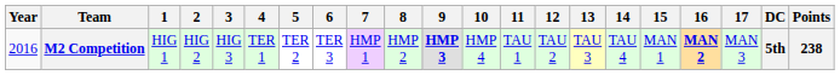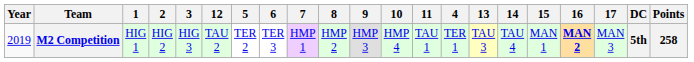 <table class="wikitable" style="text-align:center; font-size:85%">
 <tr>
 <th>Year</th>
 <th>Team</th>
 <th>1</th>
 <th>2</th>
 <th>3</th>
-<th>4</th>
+<th>12</th>
 <th>5</th>
 <th>6</th>
 <th>7</th>
 <th>8</th>
 <th>9</th>
 <th>10</th>
 <th>11</th>
-<th>12</th>
+<th>4</th>
 <th>13</th>
 <th>14</th>
 <th>15</th>
 <th>16</th>
 <th>17</th>
 <th>DC</th>
 <th>Points</th>
 </tr>
 <tr>
-<td><a href='#'>2016</a></td>
+<td><a href='#'>2019</a></td>
 <th nowrap><a href='#'>M2 Competition</a></th>
 <td style="background:#DFFFDF;"><a href='#'>HIG<br>1</a><br></td>
 <td style="background:#DFFFDF;"><a href='#'>HIG<br>2</a><br></td>
 <td style="background:#DFFFDF;"><a href='#'>HIG<br>3</a><br></td>
-<td style="background:#DFFFDF;"><a href='#'>TER<br>1</a><br></td>
+<td style="background:#DFFFDF;"><a href='#'>TAU<br>2</a><br></td>
 <td style="background:#FFFFFF;"><a href='#'>TER<br>2</a><br></td>
 <td style="background:#FFFFFF;"><a href='#'>TER<br>3</a><br></td>
 <td style="background:#EFCFFF;"><a href='#'>HMP<br>1</a><br></td>
 <td style="background:#DFFFDF;"><a href='#'>HMP<br>2</a><br></td>
-<td style="background:#DFDFDF;"><strong><a href='#'>HMP<br>3</a><br></strong></td>
+<td style="background:#DFDFDF;"><a href='#'>HMP<br>3</a><br></td>
 <td style="background:#DFFFDF;"><a href='#'>HMP<br>4</a><br></td>
 <td style="background:#DFFFDF;"><a href='#'>TAU<br>1</a><br></td>
-<td style="background:#DFFFDF;"><a href='#'>TAU<br>2</a><br></td>
+<td style="background:#DFFFDF;"><a href='#'>TER<br>1</a><br></td>
 <td style="background:#FFFFBF;"><a href='#'>TAU<br>3</a><br></td>
 <td style="background:#DFFFDF;"><a href='#'>TAU<br>4</a><br></td>
 <td style="background:#DFFFDF;"><a href='#'>MAN<br>1</a><br></td>
 <td style="background:#FFDF9F;"><strong><a href='#'>MAN<br>2</a><br></strong></td>
 <td style="background:#DFFFDF;"><a href='#'>MAN<br>3</a><br></td>
 <th>5th</th>
-<th>238</th>
+<th>258</th>
 </tr>
 </table>
